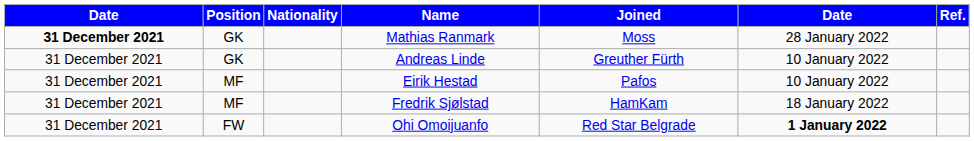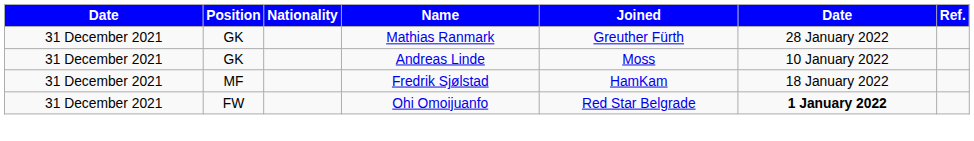 <table class="wikitable"  style="text-align:center; font-size:90%; ">
 <tr>
 <th style="background:#00f; color:white; width:200px;">Date</th>
 <th style="background:#00f; color:white; width:50px;">Position</th>
 <th style="background:#00f; color:white; width:50px;">Nationality</th>
 <th style="background:#00f; color:white; width:200px;">Name</th>
 <th style="background:#00f; color:white; width:200px;">Joined</th>
 <th style="background:#00f; color:white; width:200px;">Date</th>
 <th style="background:#00f; color:white; width:25px;">Ref.</th>
 </tr>
 <tr>
-<td><strong>31 December 2021</strong></td>
+<td>31 December 2021</td>
 <td>GK</td>
 <td></td>
 <td><a href='#'>Mathias Ranmark</a></td>
-<td><a href='#'>Moss</a></td>
+<td><a href='#'>Greuther Fürth</a></td>
 <td>28 January 2022</td>
 <td></td>
 </tr>
 <tr>
 <td>31 December 2021</td>
 <td>GK</td>
 <td></td>
 <td><a href='#'>Andreas Linde</a></td>
-<td><a href='#'>Greuther Fürth</a></td>
-<td>10 January 2022</td>
-<td></td>
-</tr>
-<tr>
-<td>31 December 2021</td>
-<td>MF</td>
-<td></td>
-<td><a href='#'>Eirik Hestad</a></td>
-<td><a href='#'>Pafos</a></td>
+<td><a href='#'>Moss</a></td>
 <td>10 January 2022</td>
 <td></td>
 </tr>
 <tr>
 <td>31 December 2021</td>
 <td>MF</td>
 <td></td>
 <td><a href='#'>Fredrik Sjølstad</a></td>
 <td><a href='#'>HamKam</a></td>
 <td>18 January 2022</td>
 <td></td>
 </tr>
 <tr>
 <td>31 December 2021</td>
 <td>FW</td>
 <td></td>
 <td><a href='#'>Ohi Omoijuanfo</a></td>
 <td><a href='#'>Red Star Belgrade</a></td>
 <td><strong>1 January 2022</strong></td>
 <td></td>
 </tr>
 </table>
